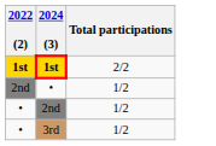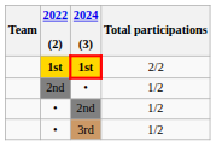 <table class="wikitable" style="text-align: center; font-size:90%">
 <tr>
+<th>Team</th>
 <th><a href='#'>2022</a><br><br>(2)</th>
 <th><a href='#'>2024</a><br><br>(3)</th>
 <th>Total participations</th>
 </tr>
 <tr>
+<td id="SAP" align=left></td>
 <td bgcolor=gold><strong>1st</strong></td>
 <td style="border:3px solid red" bgcolor=gold><strong>1st</strong></td>
 <td>2/2</td>
 </tr>
 <tr>
+<td id="TIB" align=left></td>
 <td bgcolor=grey>2nd</td>
 <td>•</td>
 <td>1/2</td>
 </tr>
 <tr>
+<td id="NKB" align=left></td>
 <td>•</td>
 <td bgcolor=grey>2nd</td>
 <td>1/2</td>
 </tr>
 <tr>
+<td id="BAR" align=left></td>
 <td>•</td>
 <td bgcolor=#cc9966>3rd</td>
 <td>1/2</td>
 </tr>
 </table>
